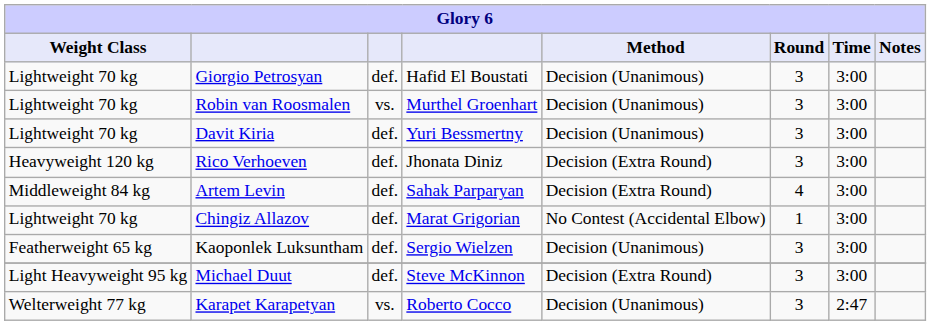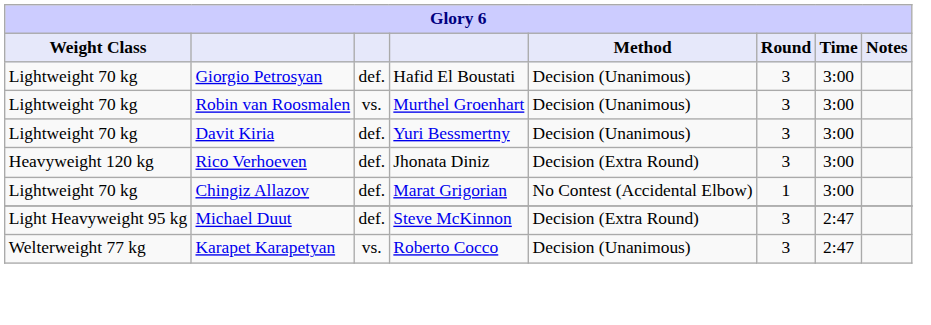 <table class="wikitable" style="font-size: 80%;">
 <tr>
 <th colspan="8" style="background-color: #ccf; color: #000080; text-align: center;"><strong>Glory 6</strong></th>
 </tr>
 <tr>
 <th colspan="1" style="background-color: #E6E8FA; color: #000000; text-align: center;">Weight Class</th>
 <th colspan="1" style="background-color: #E6E8FA; color: #000000; text-align: center;"></th>
 <th colspan="1" style="background-color: #E6E8FA; color: #000000; text-align: center;"></th>
 <th colspan="1" style="background-color: #E6E8FA; color: #000000; text-align: center;"></th>
 <th colspan="1" style="background-color: #E6E8FA; color: #000000; text-align: center;">Method</th>
 <th colspan="1" style="background-color: #E6E8FA; color: #000000; text-align: center;">Round</th>
 <th colspan="1" style="background-color: #E6E8FA; color: #000000; text-align: center;">Time</th>
 <th colspan="1" style="background-color: #E6E8FA; color: #000000; text-align: center;">Notes</th>
 </tr>
 <tr>
 <td>Lightweight 70 kg</td>
 <td> <a href='#'>Giorgio Petrosyan</a></td>
 <td align=center>def.</td>
 <td> Hafid El Boustati</td>
 <td>Decision (Unanimous)</td>
 <td align=center>3</td>
 <td align=center>3:00</td>
 <td></td>
 </tr>
 <tr>
 <td>Lightweight 70 kg</td>
 <td> <a href='#'>Robin van Roosmalen</a></td>
 <td align=center>vs.</td>
 <td> <a href='#'>Murthel Groenhart</a></td>
 <td>Decision (Unanimous)</td>
 <td align=center>3</td>
 <td align=center>3:00</td>
 <td></td>
 </tr>
 <tr>
 <td>Lightweight 70 kg</td>
 <td> <a href='#'>Davit Kiria</a></td>
 <td align=center>def.</td>
 <td> <a href='#'>Yuri Bessmertny</a></td>
 <td>Decision (Unanimous)</td>
 <td align=center>3</td>
 <td align=center>3:00</td>
 <td></td>
 </tr>
 <tr>
 <td>Heavyweight 120 kg</td>
 <td> <a href='#'>Rico Verhoeven</a></td>
 <td align=center>def.</td>
 <td> Jhonata Diniz</td>
 <td>Decision (Extra Round)</td>
 <td align=center>3</td>
 <td align=center>3:00</td>
 <td></td>
 </tr>
 <tr>
-<td>Middleweight 84 kg</td>
-<td> <a href='#'>Artem Levin</a></td>
-<td align=center>def.</td>
-<td> <a href='#'>Sahak Parparyan</a></td>
-<td>Decision (Extra Round)</td>
-<td align=center>4</td>
-<td align=center>3:00</td>
-<td></td>
-</tr>
-<tr>
 <td>Lightweight 70 kg</td>
 <td> <a href='#'>Chingiz Allazov</a></td>
 <td align=center>def.</td>
 <td> <a href='#'>Marat Grigorian</a></td>
 <td>No Contest (Accidental Elbow)</td>
 <td align=center>1</td>
-<td align=center>3:00</td>
-<td></td>
-</tr>
-<tr>
-<td>Featherweight 65 kg</td>
-<td> Kaoponlek Luksuntham</td>
-<td align=center>def.</td>
-<td> <a href='#'>Sergio Wielzen</a></td>
-<td>Decision (Unanimous)</td>
-<td align=center>3</td>
 <td align=center>3:00</td>
 <td></td>
 </tr>
 <tr>
 </tr>
 <tr>
 <td>Light Heavyweight 95 kg</td>
 <td> <a href='#'>Michael Duut</a></td>
 <td align=center>def.</td>
 <td> <a href='#'>Steve McKinnon</a></td>
 <td>Decision (Extra Round)</td>
 <td align=center>3</td>
-<td align=center>3:00</td>
+<td align=center>2:47</td>
 <td></td>
 </tr>
 <tr>
 <td>Welterweight 77 kg</td>
 <td> <a href='#'>Karapet Karapetyan</a></td>
 <td align=center>vs.</td>
 <td> <a href='#'>Roberto Cocco</a></td>
 <td>Decision (Unanimous)</td>
 <td align=center>3</td>
 <td align=center>2:47</td>
 <td></td>
 </tr>
 </table>
